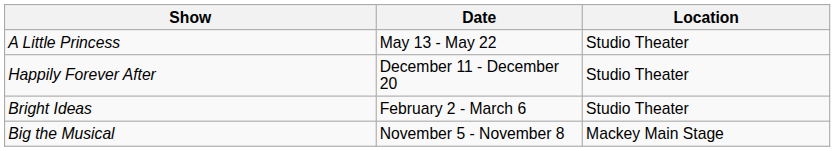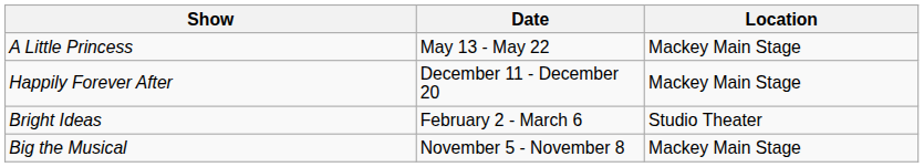 <table class="wikitable" style="font-size:90%; width:60%">
 <tr>
 <th style="width:45%;">Show</th>
 <th style="width:25%;">Date</th>
 <th style="width:30%;">Location</th>
 </tr>
 <tr>
 <td><em>A Little Princess</em></td>
 <td>May 13 - May 22</td>
-<td>Studio Theater</td>
+<td>Mackey Main Stage</td>
 </tr>
 <tr>
 <td><em>Happily Forever After</em></td>
 <td>December 11 - December 20</td>
-<td>Studio Theater</td>
+<td>Mackey Main Stage</td>
 </tr>
 <tr>
 <td><em>Bright Ideas</em></td>
 <td>February 2 - March 6</td>
 <td>Studio Theater</td>
 </tr>
 <tr>
 <td><em>Big the Musical</em></td>
 <td>November 5 - November 8</td>
 <td>Mackey Main Stage</td>
 </tr>
 </table>
